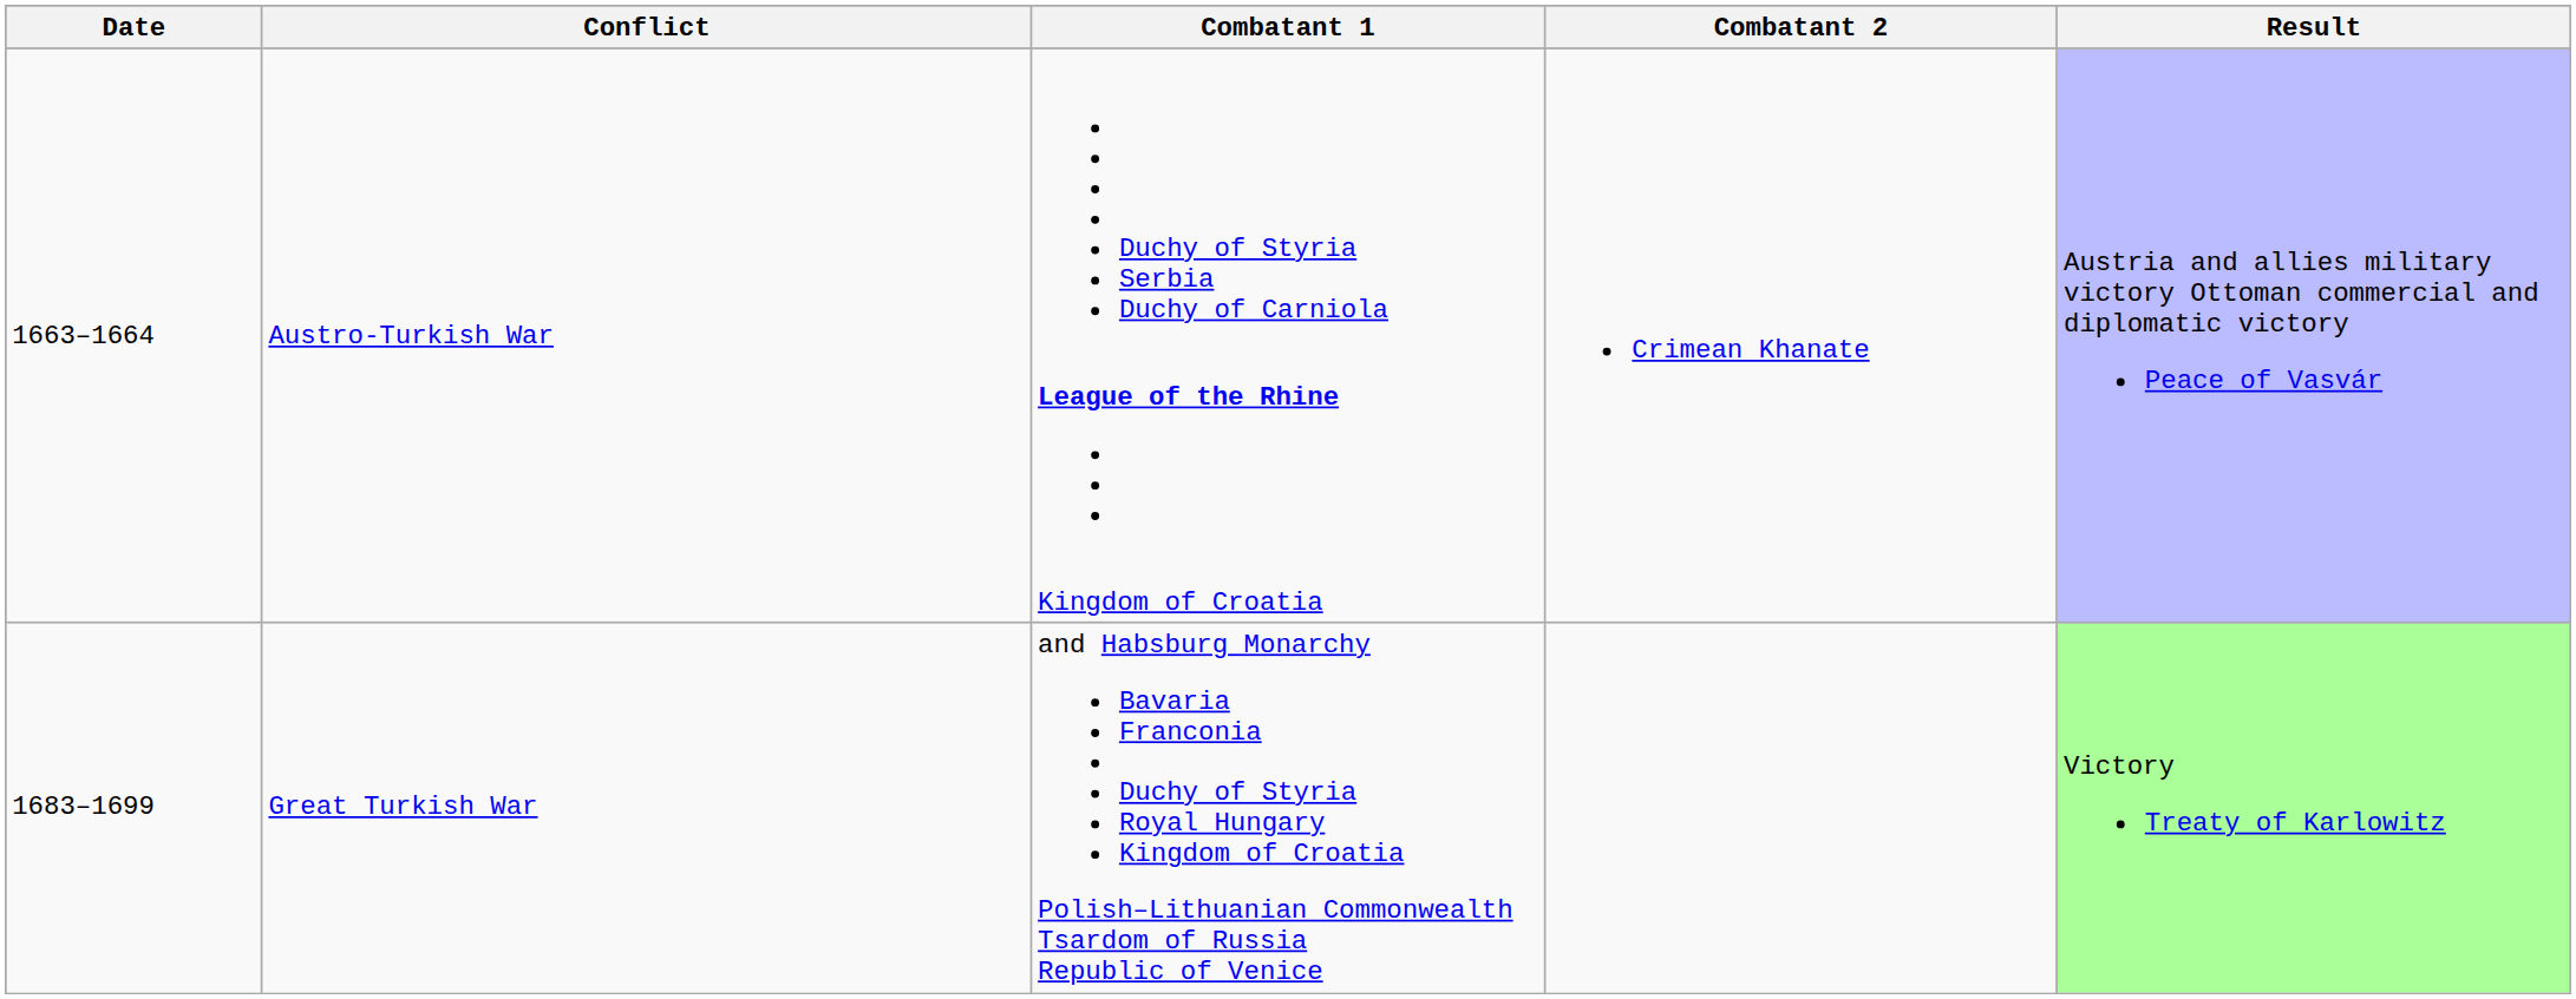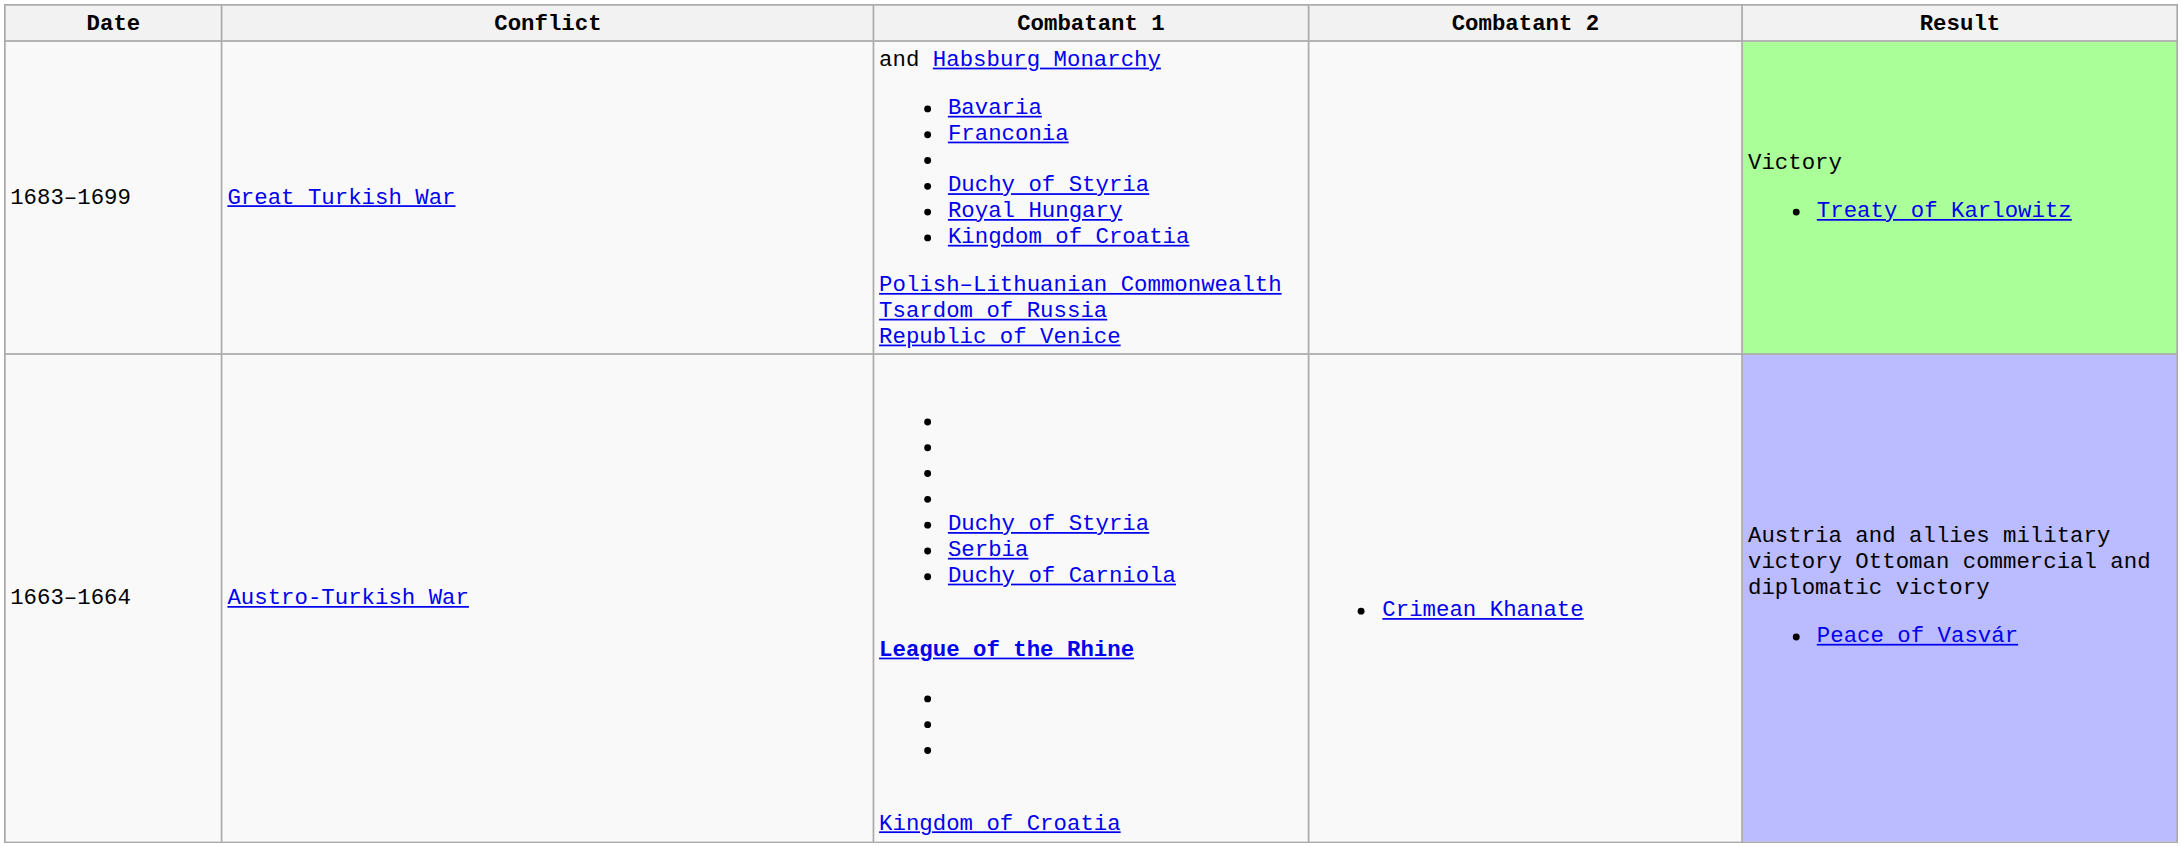 <table class="wikitable" width="100%">
 <tr>
 <th width="10%">Date</th>
 <th width="30%">Conflict</th>
 <th width="20%">Combatant 1</th>
 <th width="20%">Combatant 2</th>
 <th width="20%">Result</th>
 </tr>
 <tr>
+<td>1683–1699</td>
+<td><a href='#'>Great Turkish War</a></td>
+<td> and <a href='#'>Habsburg Monarchy</a><br><ul><li> <a href='#'>Bavaria</a></li><li> <a href='#'>Franconia</a></li><li></li><li> <a href='#'>Duchy of Styria</a></li><li> <a href='#'>Royal Hungary</a></li><li> <a href='#'>Kingdom of Croatia</a></li></ul> <a href='#'>Polish–Lithuanian Commonwealth</a><br> <a href='#'>Tsardom of Russia</a><br> <a href='#'>Republic of Venice</a></td>
+<td><br></td>
+<td style="background:#AF9">Victory<br><ul><li><a href='#'>Treaty of Karlowitz</a></li></ul></td>
+</tr>
+<tr>
 <td>1663–1664</td>
 <td><a href='#'>Austro-Turkish War</a></td>
 <td><br><ul><li></li><li></li><li></li><li></li><li> <a href='#'>Duchy of Styria</a></li><li>  <a href='#'>Serbia</a></li><li> <a href='#'>Duchy of Carniola</a></li></ul><br><strong><a href='#'>League of the Rhine</a></strong><ul><li></li><li></li><li></li></ul><br> <a href='#'>Kingdom of Croatia</a></td>
 <td><br><ul><li> <a href='#'>Crimean Khanate</a></li></ul></td>
 <td style="background:#BBF">Austria and allies military victory Ottoman commercial and diplomatic victory<br><ul><li><a href='#'>Peace of Vasvár</a></li></ul></td>
 </tr>
-<tr>
-<td>1683–1699</td>
-<td><a href='#'>Great Turkish War</a></td>
-<td> and <a href='#'>Habsburg Monarchy</a><br><ul><li> <a href='#'>Bavaria</a></li><li> <a href='#'>Franconia</a></li><li></li><li> <a href='#'>Duchy of Styria</a></li><li> <a href='#'>Royal Hungary</a></li><li> <a href='#'>Kingdom of Croatia</a></li></ul> <a href='#'>Polish–Lithuanian Commonwealth</a><br> <a href='#'>Tsardom of Russia</a><br> <a href='#'>Republic of Venice</a></td>
-<td><br></td>
-<td style="background:#AF9">Victory<br><ul><li><a href='#'>Treaty of Karlowitz</a></li></ul></td>
-</tr>
 </table>
